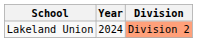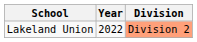 <table class="wikitable">
 <tr>
 <th>School</th>
 <th>Year</th>
 <th>Division</th>
 </tr>
 <tr>
 <td>Lakeland Union</td>
-<td>2024</td>
+<td>2022</td>
 <td style="background: lightsalmon;">Division 2</td>
 </tr>
 </table>
